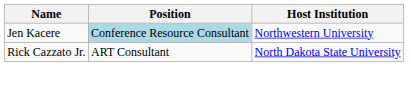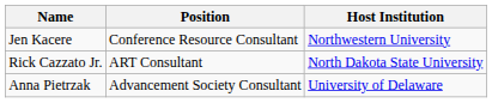 <table class="wikitable">
 <tr>
 <th>Name</th>
 <th>Position</th>
 <th>Host Institution</th>
 </tr>
 <tr>
 <td>Jen Kacere</td>
-<td style="background: lightblue;">Conference Resource Consultant</td>
+<td>Conference Resource Consultant</td>
 <td><a href='#'>Northwestern University</a></td>
 </tr>
 <tr>
 <td>Rick Cazzato Jr.</td>
 <td>ART Consultant</td>
 <td><a href='#'>North Dakota State University</a></td>
 </tr>
+<tr>
+<td>Anna Pietrzak</td>
+<td>Advancement Society Consultant</td>
+<td><a href='#'>University of Delaware</a></td>
+</tr>
 </table>
